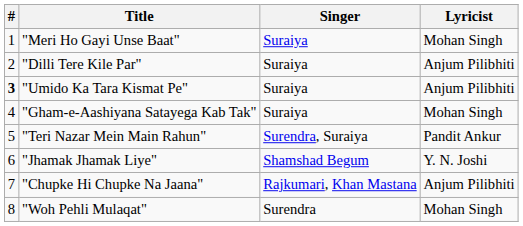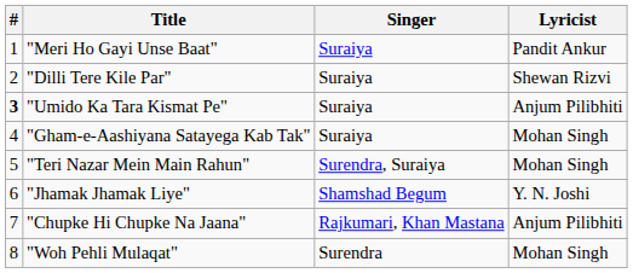 <table class="wikitable" style="font-size:95%;">
 <tr>
 <th>#</th>
 <th>Title</th>
 <th>Singer</th>
 <th>Lyricist</th>
 </tr>
 <tr>
 <td>1</td>
 <td>"Meri Ho Gayi Unse Baat"</td>
 <td><a href='#'>Suraiya</a></td>
-<td>Mohan Singh</td>
+<td>Pandit Ankur</td>
 </tr>
 <tr>
 <td>2</td>
 <td>"Dilli Tere Kile Par"</td>
 <td>Suraiya</td>
-<td>Anjum Pilibhiti</td>
+<td>Shewan Rizvi</td>
 </tr>
 <tr>
 <td><strong>3</strong></td>
 <td>"Umido Ka Tara Kismat Pe"</td>
 <td>Suraiya</td>
 <td>Anjum Pilibhiti</td>
 </tr>
 <tr>
 <td>4</td>
 <td>"Gham-e-Aashiyana Satayega Kab Tak"</td>
 <td>Suraiya</td>
 <td>Mohan Singh</td>
 </tr>
 <tr>
 <td>5</td>
 <td>"Teri Nazar Mein Main Rahun"</td>
 <td><a href='#'>Surendra</a>, Suraiya</td>
-<td>Pandit Ankur</td>
+<td>Mohan Singh</td>
 </tr>
 <tr>
 <td>6</td>
 <td>"Jhamak Jhamak Liye"</td>
 <td><a href='#'>Shamshad Begum</a></td>
 <td>Y. N. Joshi</td>
 </tr>
 <tr>
 <td>7</td>
 <td>"Chupke Hi Chupke Na Jaana"</td>
 <td><a href='#'>Rajkumari</a>, <a href='#'>Khan Mastana</a></td>
 <td>Anjum Pilibhiti</td>
 </tr>
 <tr>
 <td>8</td>
 <td>"Woh Pehli Mulaqat"</td>
 <td>Surendra</td>
 <td>Mohan Singh</td>
 </tr>
 </table>
